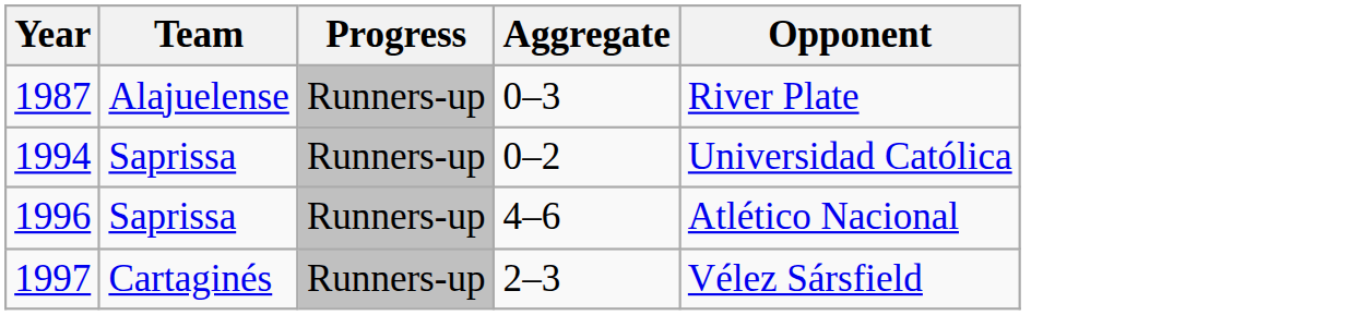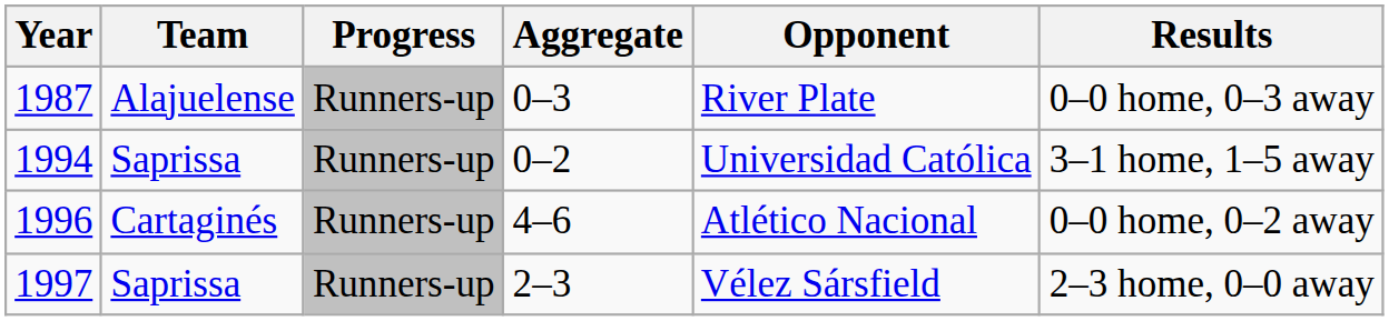 <table class="wikitable">
 <tr>
 <th>Year</th>
 <th>Team</th>
 <th>Progress</th>
 <th>Aggregate</th>
 <th>Opponent</th>
+<th>Results</th>
 </tr>
 <tr>
 <td><a href='#'>1987</a></td>
 <td><a href='#'>Alajuelense</a></td>
 <td bgcolor=silver>Runners-up</td>
 <td>0–3</td>
 <td> <a href='#'>River Plate</a></td>
+<td>0–0 home, 0–3 away</td>
 </tr>
 <tr>
 <td><a href='#'>1994</a></td>
 <td><a href='#'>Saprissa</a></td>
 <td bgcolor=silver>Runners-up</td>
 <td>0–2</td>
 <td> <a href='#'>Universidad Católica</a></td>
+<td>3–1 home, 1–5 away</td>
 </tr>
 <tr>
 <td><a href='#'>1996</a></td>
-<td><a href='#'>Saprissa</a></td>
+<td><a href='#'>Cartaginés</a></td>
 <td bgcolor=silver>Runners-up</td>
 <td>4–6 </td>
 <td> <a href='#'>Atlético Nacional</a></td>
+<td>0–0 home, 0–2 away</td>
 </tr>
 <tr>
 <td><a href='#'>1997</a></td>
-<td><a href='#'>Cartaginés</a></td>
+<td><a href='#'>Saprissa</a></td>
 <td bgcolor=silver>Runners-up</td>
 <td>2–3</td>
 <td> <a href='#'>Vélez Sársfield</a></td>
+<td>2–3 home, 0–0 away</td>
 </tr>
 </table>
